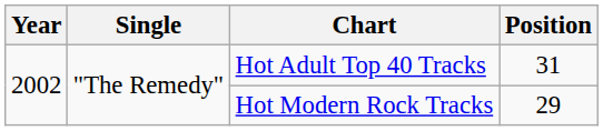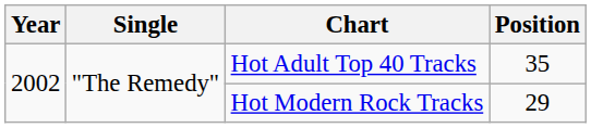 <table class="wikitable">
 <tr>
 <th>Year</th>
 <th>Single</th>
 <th>Chart</th>
 <th>Position</th>
 </tr>
 <tr>
 <td rowspan="7">2002</td>
 <td rowspan="3">"The Remedy"</td>
 <td><a href='#'>Hot Adult Top 40 Tracks</a></td>
-<td align="center">31</td>
+<td align="center">35</td>
 </tr>
 <tr>
 <td><a href='#'>Hot Modern Rock Tracks</a></td>
 <td align="center">29</td>
 </tr>
 </table>
